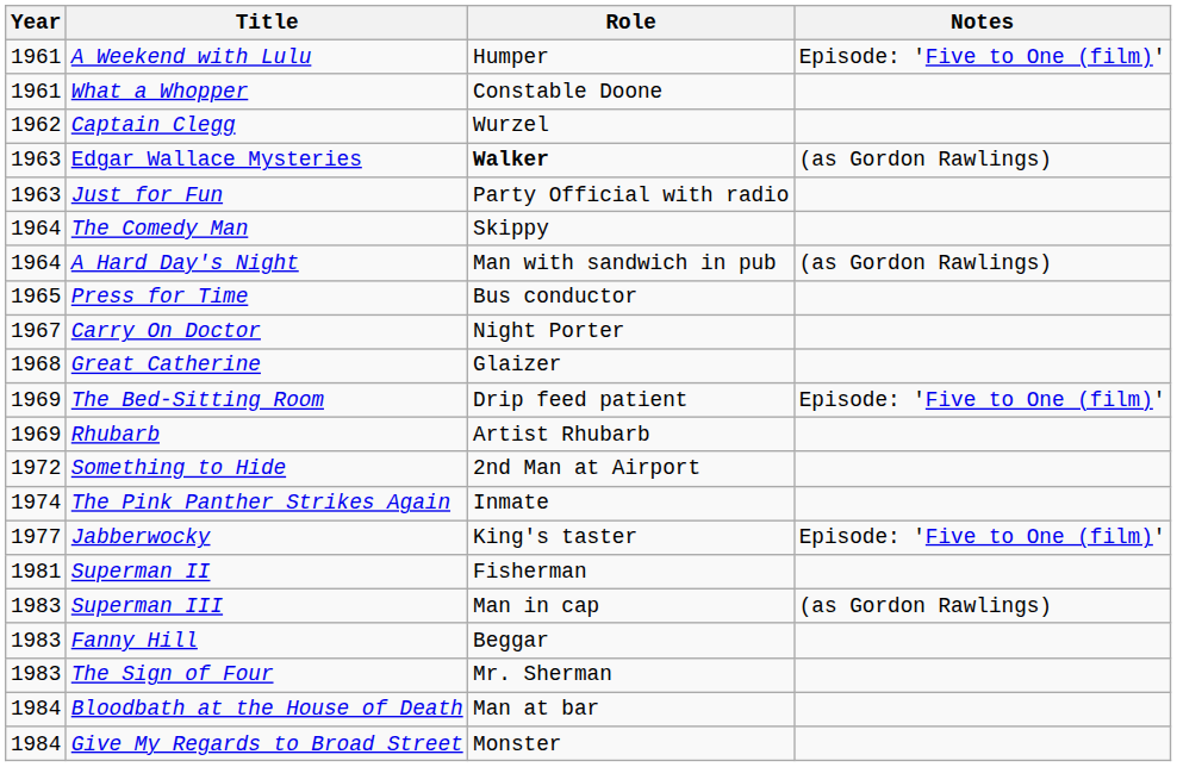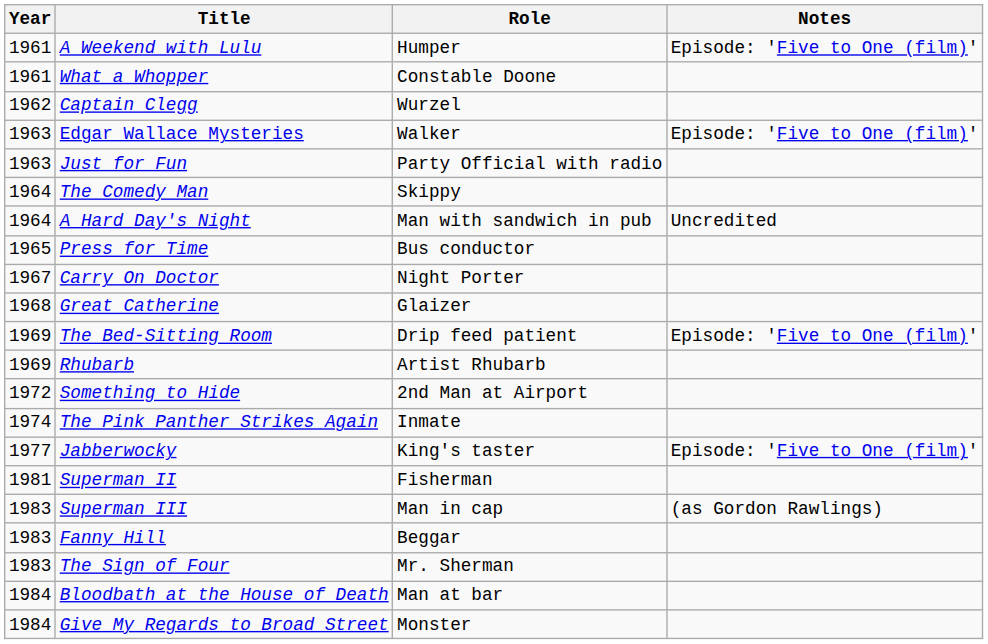 <table class="wikitable">
 <tr>
 <th>Year</th>
 <th>Title</th>
 <th>Role</th>
 <th>Notes</th>
 </tr>
 <tr>
 <td>1961</td>
 <td><em><a href='#'>A Weekend with Lulu</a></em></td>
 <td>Humper</td>
 <td>Episode: '<a href='#'>Five to One (film)</a>'</td>
 </tr>
 <tr>
 <td>1961</td>
 <td><em><a href='#'>What a Whopper</a></em></td>
 <td>Constable Doone</td>
 <td></td>
 </tr>
 <tr>
 <td>1962</td>
 <td><em><a href='#'>Captain Clegg</a></em></td>
 <td>Wurzel</td>
 <td></td>
 </tr>
 <tr>
 <td>1963</td>
 <td><a href='#'>Edgar Wallace Mysteries</a></td>
-<td><strong>Walker</strong></td>
-<td>(as Gordon Rawlings)</td>
+<td>Walker</td>
+<td>Episode: '<a href='#'>Five to One (film)</a>'</td>
 </tr>
 <tr>
 <td>1963</td>
 <td><em><a href='#'>Just for Fun</a></em></td>
 <td>Party Official with radio</td>
 <td></td>
 </tr>
 <tr>
 <td>1964</td>
 <td><em><a href='#'>The Comedy Man</a></em></td>
 <td>Skippy</td>
 <td></td>
 </tr>
 <tr>
 <td>1964</td>
 <td><em><a href='#'>A Hard Day's Night</a></em></td>
 <td>Man with sandwich in pub</td>
-<td>(as Gordon Rawlings)</td>
+<td>Uncredited</td>
 </tr>
 <tr>
 <td>1965</td>
 <td><em><a href='#'>Press for Time</a></em></td>
 <td>Bus conductor</td>
 <td></td>
 </tr>
 <tr>
 <td>1967</td>
 <td><em><a href='#'>Carry On Doctor</a></em></td>
 <td>Night Porter</td>
 <td></td>
 </tr>
 <tr>
 <td>1968</td>
 <td><em><a href='#'>Great Catherine</a></em></td>
 <td>Glaizer</td>
 <td></td>
 </tr>
 <tr>
 <td>1969</td>
 <td><em><a href='#'>The Bed-Sitting Room</a></em></td>
 <td>Drip feed patient</td>
 <td>Episode: '<a href='#'>Five to One (film)</a>'</td>
 </tr>
 <tr>
 <td>1969</td>
 <td><em><a href='#'>Rhubarb</a></em></td>
 <td>Artist Rhubarb</td>
 <td></td>
 </tr>
 <tr>
 <td>1972</td>
 <td><em><a href='#'>Something to Hide</a></em></td>
 <td>2nd Man at Airport</td>
 <td></td>
 </tr>
 <tr>
 <td>1974</td>
 <td><em><a href='#'>The Pink Panther Strikes Again</a></em></td>
 <td>Inmate</td>
 <td></td>
 </tr>
 <tr>
 <td>1977</td>
 <td><em><a href='#'>Jabberwocky</a></em></td>
 <td>King's taster</td>
 <td>Episode: '<a href='#'>Five to One (film)</a>'</td>
 </tr>
 <tr>
 <td>1981</td>
 <td><em><a href='#'>Superman II</a></em></td>
 <td>Fisherman</td>
 <td></td>
 </tr>
 <tr>
 <td>1983</td>
 <td><em><a href='#'>Superman III</a></em></td>
 <td>Man in cap</td>
 <td>(as Gordon Rawlings)</td>
 </tr>
 <tr>
 <td>1983</td>
 <td><em><a href='#'>Fanny Hill</a></em></td>
 <td>Beggar</td>
 <td></td>
 </tr>
 <tr>
 <td>1983</td>
 <td><em><a href='#'>The Sign of Four</a></em></td>
 <td>Mr. Sherman</td>
 <td></td>
 </tr>
 <tr>
 <td>1984</td>
 <td><em><a href='#'>Bloodbath at the House of Death</a></em></td>
 <td>Man at bar</td>
 <td></td>
 </tr>
 <tr>
 <td>1984</td>
 <td><em><a href='#'>Give My Regards to Broad Street</a></em></td>
 <td>Monster</td>
 <td></td>
 </tr>
 </table>
